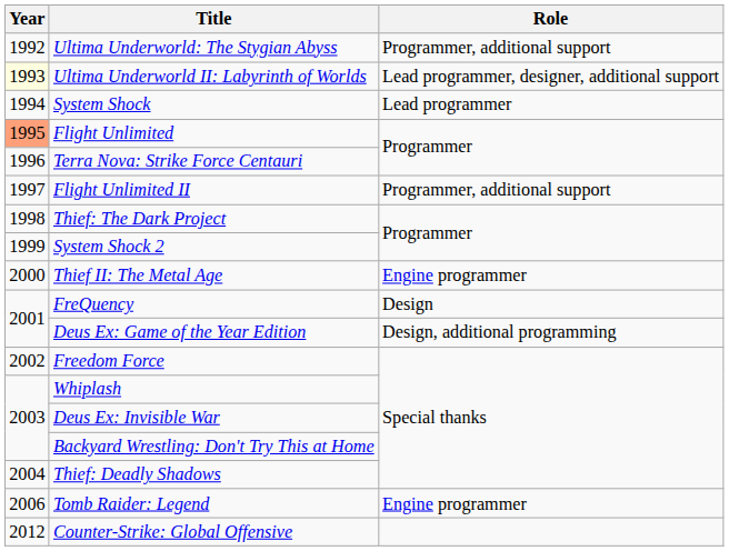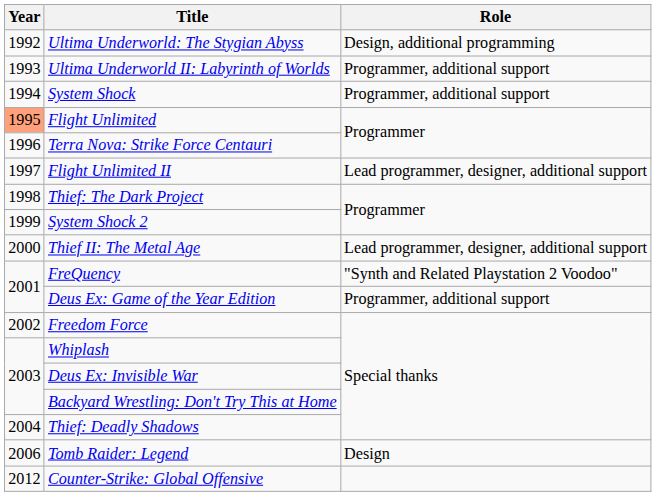 <table class="wikitable sortable">
 <tr>
 <th>Year</th>
 <th>Title</th>
 <th>Role</th>
 </tr>
 <tr>
 <td>1992</td>
 <td><em><a href='#'>Ultima Underworld: The Stygian Abyss</a></em></td>
-<td>Programmer, additional support</td>
+<td>Design, additional programming</td>
 </tr>
 <tr>
-<td style="background: lightyellow;">1993</td>
+<td>1993</td>
 <td><em><a href='#'>Ultima Underworld II: Labyrinth of Worlds</a></em></td>
-<td>Lead programmer, designer, additional support</td>
+<td>Programmer, additional support</td>
 </tr>
 <tr>
 <td>1994</td>
 <td><em><a href='#'>System Shock</a></em></td>
-<td>Lead programmer</td>
+<td>Programmer, additional support</td>
 </tr>
 <tr>
 <td style="background: lightsalmon;">1995</td>
 <td><em><a href='#'>Flight Unlimited</a></em></td>
 <td rowspan="2">Programmer</td>
 </tr>
 <tr>
 <td>1996</td>
 <td><em><a href='#'>Terra Nova: Strike Force Centauri</a></em></td>
 </tr>
 <tr>
 <td>1997</td>
 <td><em><a href='#'>Flight Unlimited II</a></em></td>
-<td>Programmer, additional support</td>
+<td>Lead programmer, designer, additional support</td>
 </tr>
 <tr>
 <td>1998</td>
 <td><em><a href='#'>Thief: The Dark Project</a></em></td>
 <td rowspan="2">Programmer</td>
 </tr>
 <tr>
 <td>1999</td>
 <td><em><a href='#'>System Shock 2</a></em></td>
 </tr>
 <tr>
 <td>2000</td>
 <td><em><a href='#'>Thief II: The Metal Age</a></em></td>
-<td><a href='#'>Engine</a> programmer</td>
+<td>Lead programmer, designer, additional support</td>
 </tr>
 <tr>
 <td rowspan="2">2001</td>
 <td><em><a href='#'>FreQuency</a></em></td>
-<td>Design</td>
+<td>"Synth and Related Playstation 2 Voodoo"</td>
 </tr>
 <tr>
 <td><em><a href='#'>Deus Ex: Game of the Year Edition</a></em></td>
-<td>Design, additional programming</td>
+<td>Programmer, additional support</td>
 </tr>
 <tr>
 <td>2002</td>
 <td><a href='#'><em>Freedom Force</em></a></td>
 <td rowspan="5">Special thanks</td>
 </tr>
 <tr>
 <td rowspan="3">2003</td>
 <td><a href='#'><em>Whiplash</em></a></td>
 </tr>
 <tr>
 <td><em><a href='#'>Deus Ex: Invisible War</a></em></td>
 </tr>
 <tr>
 <td><em><a href='#'>Backyard Wrestling: Don't Try This at Home</a></em></td>
 </tr>
 <tr>
 <td>2004</td>
 <td><em><a href='#'>Thief: Deadly Shadows</a></em></td>
 </tr>
 <tr>
 <td>2006</td>
 <td><em><a href='#'>Tomb Raider: Legend</a></em></td>
-<td><a href='#'>Engine</a> programmer</td>
+<td>Design</td>
 </tr>
 <tr>
 <td>2012</td>
 <td><em><a href='#'>Counter-Strike: Global Offensive</a></em></td>
 <td></td>
 </tr>
 </table>
